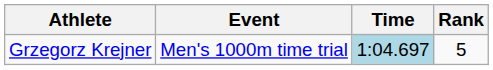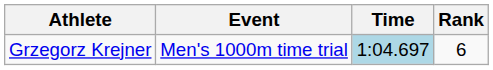 <table class=wikitable style="font-size:90%">
 <tr>
 <th>Athlete</th>
 <th>Event</th>
 <th>Time</th>
 <th>Rank</th>
 </tr>
 <tr align=center>
 <td align=left><a href='#'>Grzegorz Krejner</a></td>
 <td align=left><a href='#'>Men's 1000m time trial</a></td>
 <td style="background: lightblue;">1:04.697</td>
-<td>5</td>
+<td>6</td>
 </tr>
 </table>
